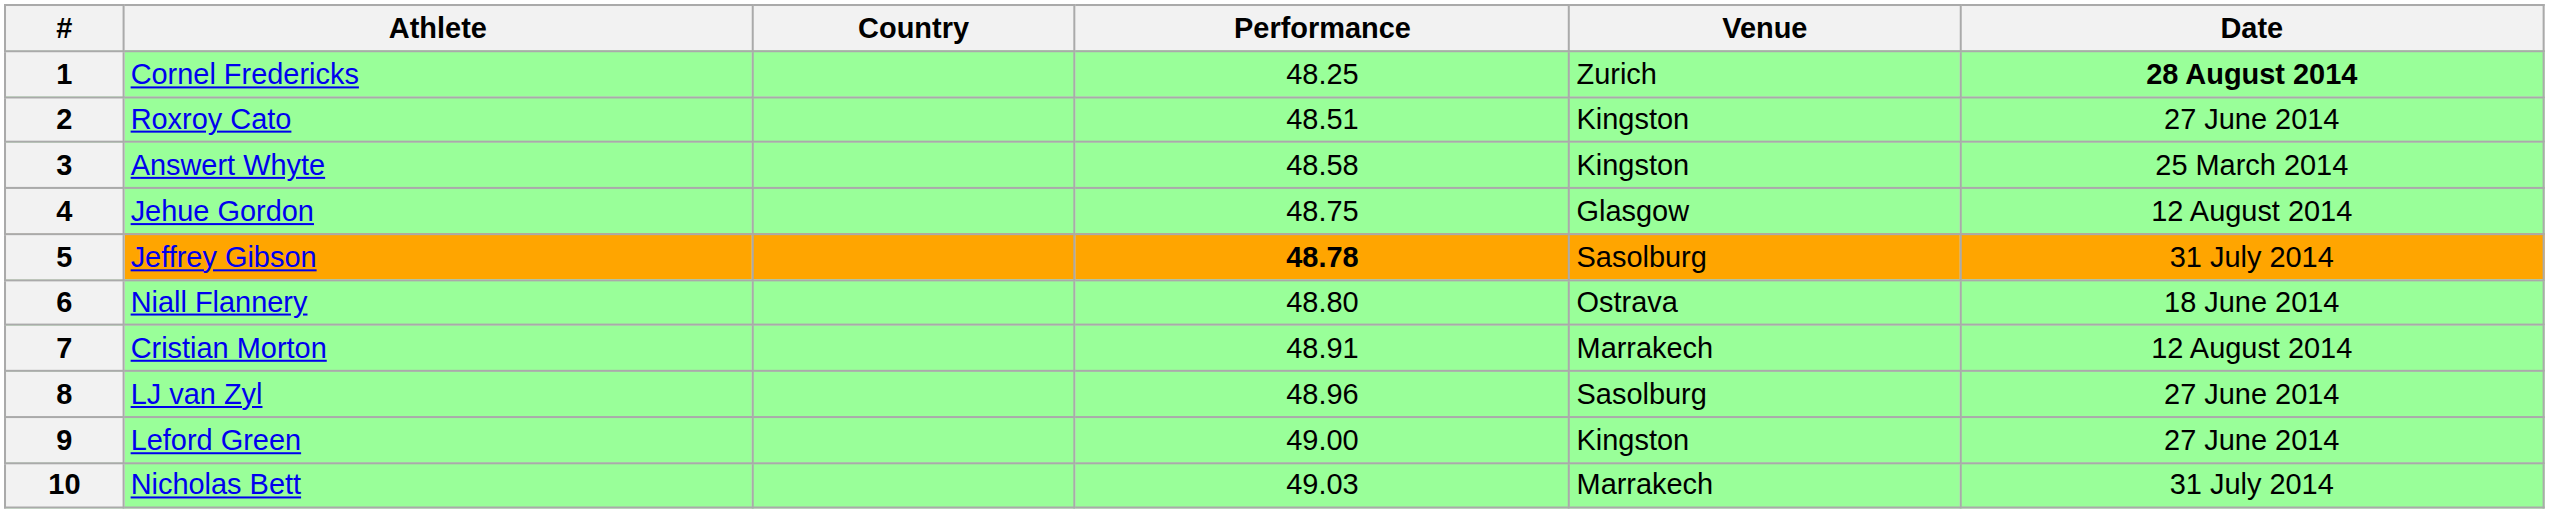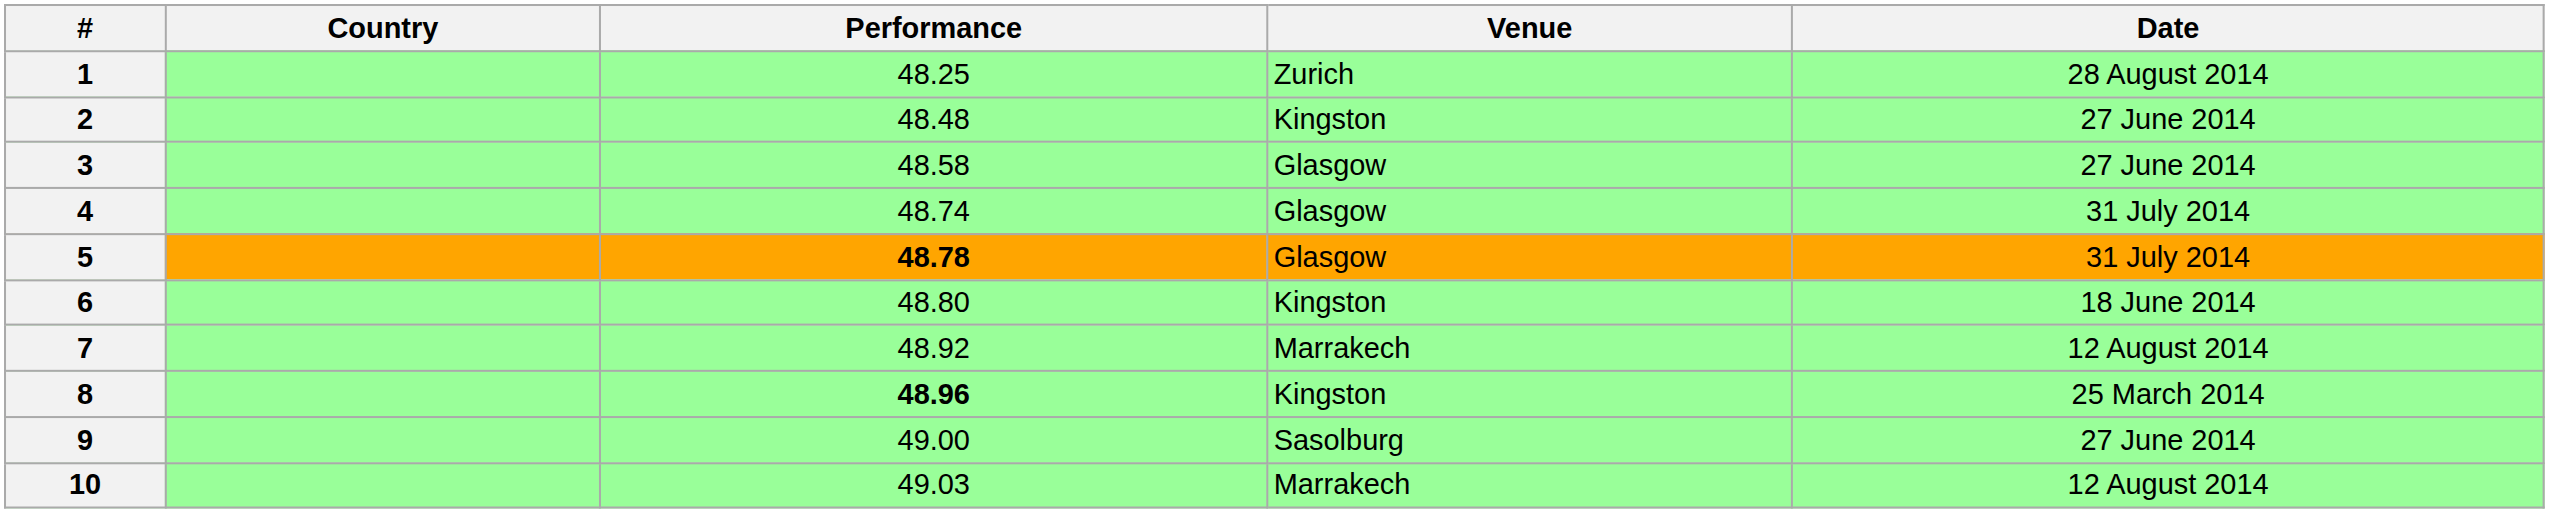 <table class="wikitable" width=100% style="font-size:90%; text-align:center;">
 <tr>
 <th>#</th>
-<th>Athlete</th>
 <th>Country</th>
 <th>Performance</th>
 <th>Venue</th>
 <th>Date</th>
 </tr>
 <tr bgcolor="99FF99">
 <th>1</th>
-<td align=left><a href='#'>Cornel Fredericks</a></td>
 <td align=left></td>
 <td>48.25</td>
 <td align=left> Zurich</td>
-<td><strong>28 August 2014</strong></td>
+<td>28 August 2014</td>
 </tr>
 <tr bgcolor="99FF99">
 <th>2</th>
-<td align=left><a href='#'>Roxroy Cato</a></td>
 <td align=left></td>
-<td>48.51</td>
+<td>48.48</td>
 <td align=left> Kingston</td>
 <td>27 June 2014</td>
 </tr>
 <tr bgcolor="99FF99">
 <th>3</th>
-<td align=left><a href='#'>Answert Whyte</a></td>
 <td align=left></td>
 <td>48.58</td>
-<td align=left> Kingston</td>
-<td>25 March 2014</td>
+<td align=left> Glasgow</td>
+<td>27 June 2014</td>
 </tr>
 <tr bgcolor="99FF99">
 <th>4</th>
-<td align=left><a href='#'>Jehue Gordon</a></td>
 <td align=left></td>
-<td>48.75</td>
+<td>48.74</td>
 <td align=left> Glasgow</td>
-<td>12 August 2014</td>
+<td>31 July 2014</td>
 </tr>
 <tr bgcolor="orange">
 <th>5</th>
-<td align=left><a href='#'>Jeffrey Gibson</a></td>
 <td align=left></td>
 <td><strong>48.78</strong></td>
-<td align=left> Sasolburg</td>
+<td align=left> Glasgow</td>
 <td>31 July 2014</td>
 </tr>
 <tr bgcolor="99FF99">
 <th>6</th>
-<td align=left><a href='#'>Niall Flannery</a></td>
 <td align=left></td>
 <td>48.80</td>
-<td align=left> Ostrava</td>
+<td align=left> Kingston</td>
 <td>18 June 2014</td>
 </tr>
 <tr bgcolor="99FF99">
 <th>7</th>
-<td align=left><a href='#'>Cristian Morton</a></td>
 <td align=left></td>
-<td>48.91</td>
+<td>48.92</td>
 <td align=left> Marrakech</td>
 <td>12 August 2014</td>
 </tr>
 <tr bgcolor="99FF99">
 <th>8</th>
-<td align=left><a href='#'>LJ van Zyl</a></td>
 <td align=left></td>
-<td>48.96</td>
+<td><strong>48.96</strong></td>
+<td align=left> Kingston</td>
+<td>25 March 2014</td>
+</tr>
+<tr bgcolor="99FF99">
+<th>9</th>
+<td align=left></td>
+<td>49.00</td>
 <td align=left> Sasolburg</td>
 <td>27 June 2014</td>
 </tr>
 <tr bgcolor="99FF99">
-<th>9</th>
-<td align=left><a href='#'>Leford Green</a></td>
-<td align=left></td>
-<td>49.00</td>
-<td align=left> Kingston</td>
-<td>27 June 2014</td>
-</tr>
-<tr bgcolor="99FF99">
 <th>10</th>
-<td align=left><a href='#'>Nicholas Bett</a></td>
 <td align=left></td>
 <td>49.03</td>
 <td align=left> Marrakech</td>
-<td>31 July 2014</td>
+<td>12 August 2014</td>
 </tr>
 </table>
